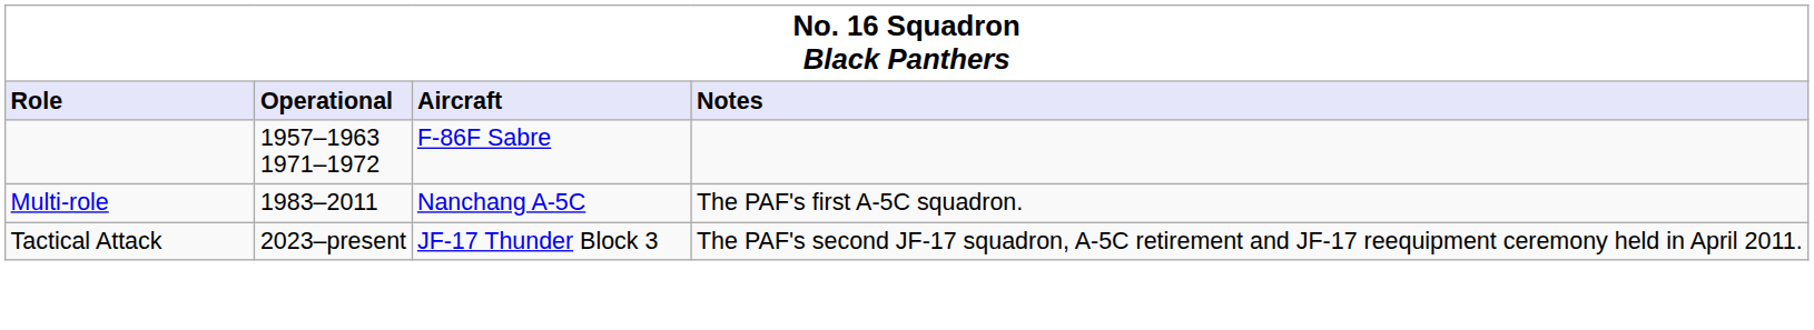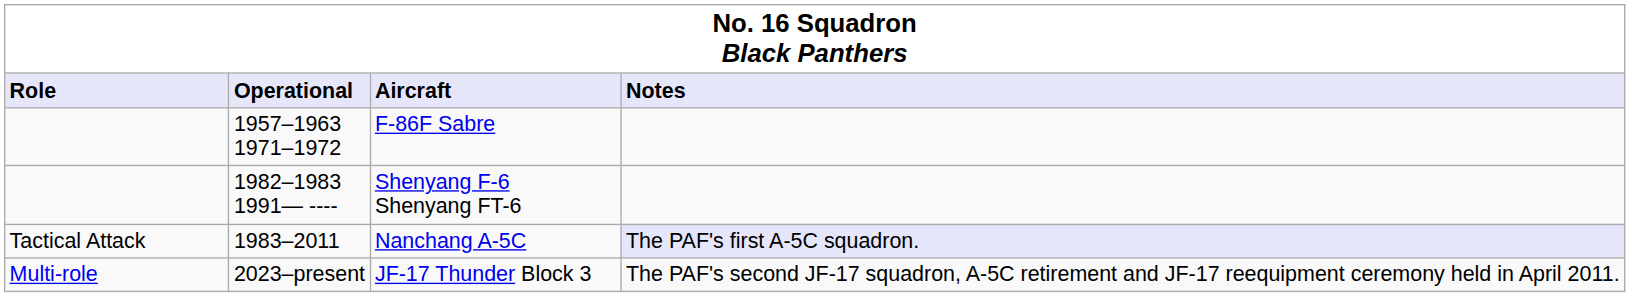 <table class="wikitable">
 <tr>
 <th style="text-align: middle; background: white;" colspan="4"><big>No. 16 Squadron <br><em>Black Panthers</em></big></th>
 </tr>
 <tr>
 <th style="text-align: left; background: lavender;" width="160">Role</th>
 <th style="text-align: left; background: lavender;" width=" ">Operational</th>
 <th style="text-align: left; background: lavender;" width="180">Aircraft</th>
 <th style="text-align: left; background: lavender;" width=" ">Notes</th>
 </tr>
 <tr valign="top">
 <td></td>
 <td>1957–1963<br>1971–1972</td>
 <td><a href='#'>F-86F Sabre</a></td>
 <td></td>
 </tr>
 <tr>
-<td><a href='#'>Multi-role</a></td>
-<td>1983–2011</td>
-<td><a href='#'>Nanchang A-5C</a></td>
-<td>The PAF's first A-5C squadron.</td>
+<td></td>
+<td>1982–1983 <br> 1991— ----</td>
+<td><a href='#'>Shenyang F-6</a><br>Shenyang FT-6</td>
+<td></td>
 </tr>
 <tr>
 <td>Tactical Attack</td>
+<td>1983–2011</td>
+<td><a href='#'>Nanchang A-5C</a></td>
+<td style="background: lavender;">The PAF's first A-5C squadron.</td>
+</tr>
+<tr>
+<td><a href='#'>Multi-role</a></td>
 <td>2023–present</td>
 <td><a href='#'>JF-17 Thunder</a> Block 3<br></td>
 <td>The PAF's second JF-17 squadron, A-5C retirement and JF-17 reequipment ceremony held in April 2011.</td>
 </tr>
 </table>
